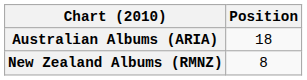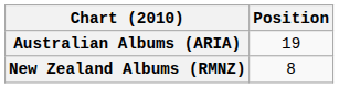 <table class="wikitable sortable plainrowheaders" style="text-align:center">
 <tr>
 <th scope="col">Chart (2010)</th>
 <th scope="col">Position</th>
 </tr>
 <tr>
 <th scope="row">Australian Albums (ARIA)</th>
-<td>18</td>
+<td>19</td>
 </tr>
 <tr>
 <th scope="row">New Zealand Albums (RMNZ)</th>
 <td>8</td>
 </tr>
 </table>
